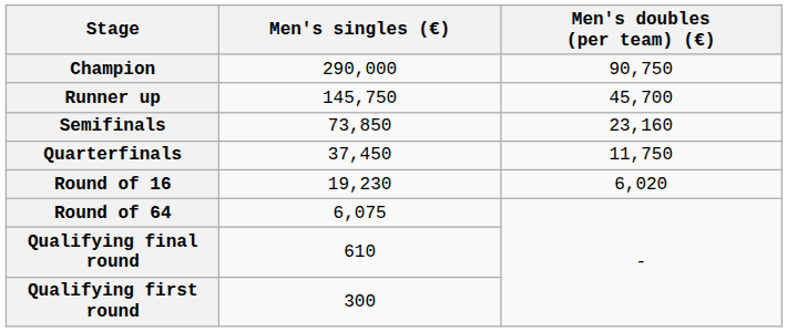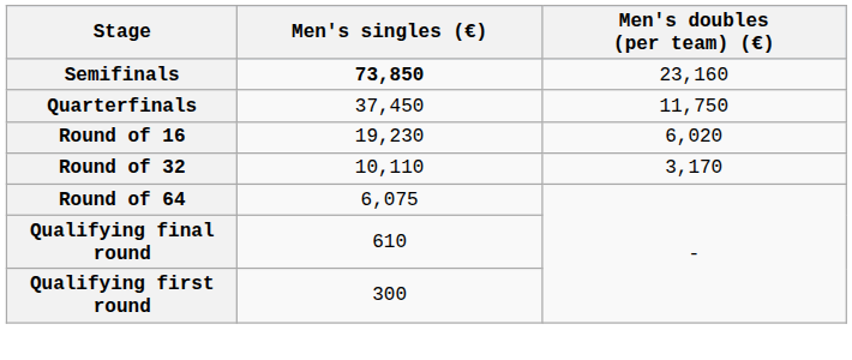 <table class="wikitable" style="margin:1em auto; text-align:center;">
 <tr bgcolor=#d1e4fd>
 <th width=150>Stage</th>
 <th width=200>Men's singles (€)</th>
 <th style="width:200px;">Men's doubles <br> (per team) (€)</th>
 </tr>
 <tr>
-<th>Champion</th>
-<td>290,000</td>
-<td>90,750</td>
-</tr>
-<tr>
-<th>Runner up</th>
-<td>145,750</td>
-<td>45,700</td>
-</tr>
-<tr>
 <th>Semifinals</th>
-<td>73,850</td>
+<td><strong>73,850</strong></td>
 <td>23,160</td>
 </tr>
 <tr>
 <th>Quarterfinals</th>
 <td>37,450</td>
 <td>11,750</td>
 </tr>
 <tr>
 <th>Round of 16</th>
 <td>19,230</td>
 <td>6,020</td>
+</tr>
+<tr>
+<th>Round of 32</th>
+<td>10,110</td>
+<td>3,170</td>
 </tr>
 <tr>
 <th>Round of 64</th>
 <td>6,075</td>
 <td rowspan=3>-</td>
 </tr>
 <tr>
 <th>Qualifying final round</th>
 <td>610</td>
 </tr>
 <tr>
 <th>Qualifying first round</th>
 <td>300</td>
 </tr>
 </table>
